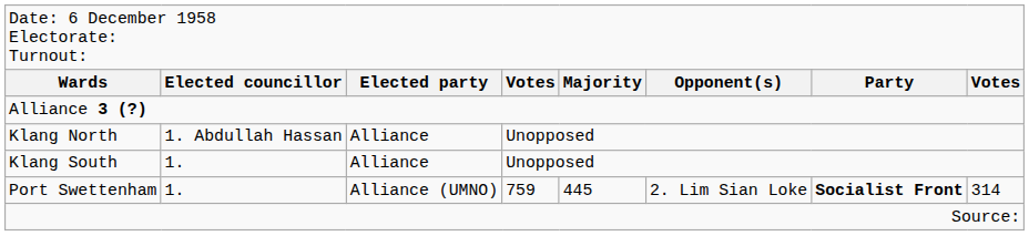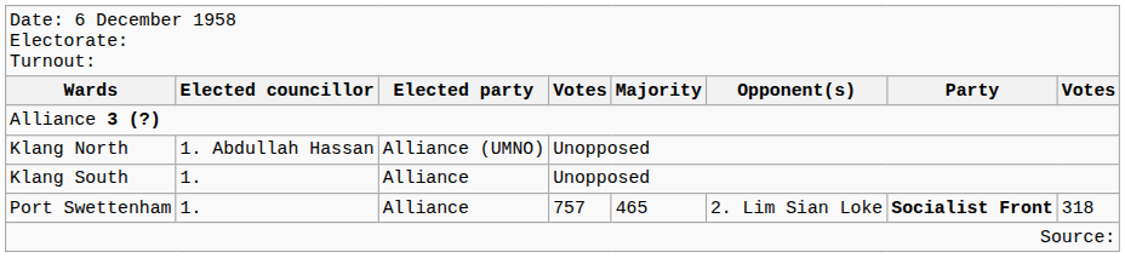 <table class=wikitable>
 <tr>
 <td colspan=8>Date: 6 December 1958<br>Electorate: <br>Turnout:</td>
 </tr>
 <tr>
 <th>Wards</th>
 <th>Elected councillor</th>
 <th>Elected party</th>
 <th>Votes</th>
 <th>Majority</th>
 <th>Opponent(s)</th>
 <th>Party</th>
 <th>Votes</th>
 </tr>
 <tr>
 <td colspan=8>Alliance <strong>3 (?)</strong> </td>
 </tr>
 <tr>
 <td>Klang North</td>
 <td>1. Abdullah Hassan</td>
-<td>Alliance</td>
+<td>Alliance (UMNO)</td>
 <td colspan=5>Unopposed</td>
 </tr>
 <tr>
 <td>Klang South</td>
 <td>1.</td>
 <td>Alliance</td>
 <td colspan=5>Unopposed</td>
 </tr>
 <tr>
 <td>Port Swettenham</td>
 <td>1.</td>
-<td>Alliance (UMNO)</td>
-<td>759</td>
-<td>445</td>
+<td>Alliance</td>
+<td>757</td>
+<td>465</td>
 <td>2. Lim Sian Loke</td>
 <td><strong>Socialist Front</strong></td>
-<td>314</td>
+<td>318</td>
 </tr>
 <tr>
 <td colspan="8" style="text-align:right;">Source: </td>
 </tr>
 </table>
